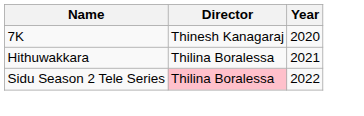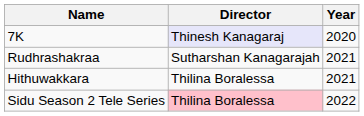 <table class="wikitable">
 <tr>
 <th>Name</th>
 <th>Director</th>
 <th>Year</th>
 </tr>
 <tr>
 <td>7K</td>
-<td>Thinesh Kanagaraj</td>
+<td style="background: lavender;">Thinesh Kanagaraj</td>
 <td>2020</td>
+</tr>
+<tr>
+<td>Rudhrashakraa</td>
+<td>Sutharshan Kanagarajah</td>
+<td>2021</td>
 </tr>
 <tr>
 <td>Hithuwakkara</td>
 <td>Thilina Boralessa</td>
 <td>2021</td>
 </tr>
 <tr>
 <td>Sidu Season 2 Tele Series </td>
 <td style="background: pink;">Thilina Boralessa</td>
 <td>2022</td>
 </tr>
 </table>
